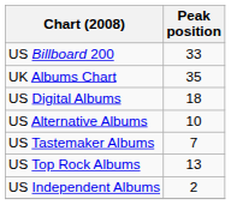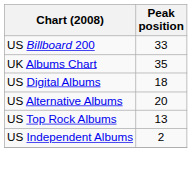 <table class="wikitable">
 <tr>
 <th align="center">Chart (2008)</th>
 <th align="center">Peak<br>position</th>
 </tr>
 <tr>
 <td align="left">US <a href='#'><em>Billboard</em> 200</a></td>
 <td align="center">33</td>
 </tr>
 <tr>
 <td align="left">UK <a href='#'>Albums Chart</a></td>
 <td align="center">35</td>
 </tr>
 <tr>
 <td align="left">US <a href='#'>Digital Albums</a></td>
 <td align="center">18</td>
 </tr>
 <tr>
 <td align="left">US <a href='#'>Alternative Albums</a></td>
-<td align="center">10</td>
-</tr>
-<tr>
-<td align="left">US <a href='#'>Tastemaker Albums</a></td>
-<td align="center">7</td>
+<td align="center">20</td>
 </tr>
 <tr>
 <td align="left">US <a href='#'>Top Rock Albums</a></td>
 <td align="center">13</td>
 </tr>
 <tr>
 <td align="left">US <a href='#'>Independent Albums</a></td>
 <td align="center">2</td>
 </tr>
 <tr>
 </tr>
 </table>
